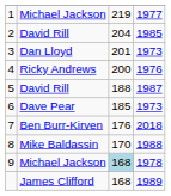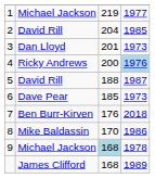 <table class="wikitable">
 <tr>
 </tr>
 <tr>
 <td>1</td>
 <td><a href='#'>Michael Jackson</a></td>
 <td><abbr>219</abbr></td>
 <td><a href='#'>1977</a></td>
 </tr>
 <tr>
 <td>2</td>
 <td><a href='#'>David Rill</a></td>
 <td><abbr>204</abbr></td>
 <td><a href='#'>1985</a></td>
 </tr>
 <tr>
 <td>3</td>
 <td><a href='#'>Dan Lloyd</a></td>
 <td><abbr>201</abbr></td>
 <td><a href='#'>1973</a></td>
 </tr>
 <tr>
 <td>4</td>
 <td><a href='#'>Ricky Andrews</a></td>
 <td><abbr>200</abbr></td>
-<td><a href='#'>1976</a></td>
+<td style="background: lightblue;"><a href='#'>1976</a></td>
 </tr>
 <tr>
 <td>5</td>
 <td><a href='#'>David Rill</a></td>
 <td><abbr>188</abbr></td>
 <td><a href='#'>1987</a></td>
 </tr>
 <tr>
 <td>6</td>
 <td><a href='#'>Dave Pear</a></td>
 <td><abbr>185</abbr></td>
 <td><a href='#'>1973</a></td>
 </tr>
 <tr>
 <td>7</td>
 <td><a href='#'>Ben Burr-Kirven</a></td>
 <td><abbr>176</abbr></td>
 <td><a href='#'>2018</a></td>
 </tr>
 <tr>
 <td>8</td>
 <td><a href='#'>Mike Baldassin</a></td>
 <td><abbr>170</abbr></td>
-<td><a href='#'>1988</a></td>
+<td><a href='#'>1986</a></td>
 </tr>
 <tr>
 <td>9</td>
 <td><a href='#'>Michael Jackson</a></td>
 <td style="background: lightblue;"><abbr>168</abbr></td>
 <td><a href='#'>1978</a></td>
 </tr>
 <tr>
 <td></td>
 <td><a href='#'>James Clifford</a></td>
 <td><abbr>168</abbr></td>
 <td><a href='#'>1989</a></td>
 </tr>
 </table>
